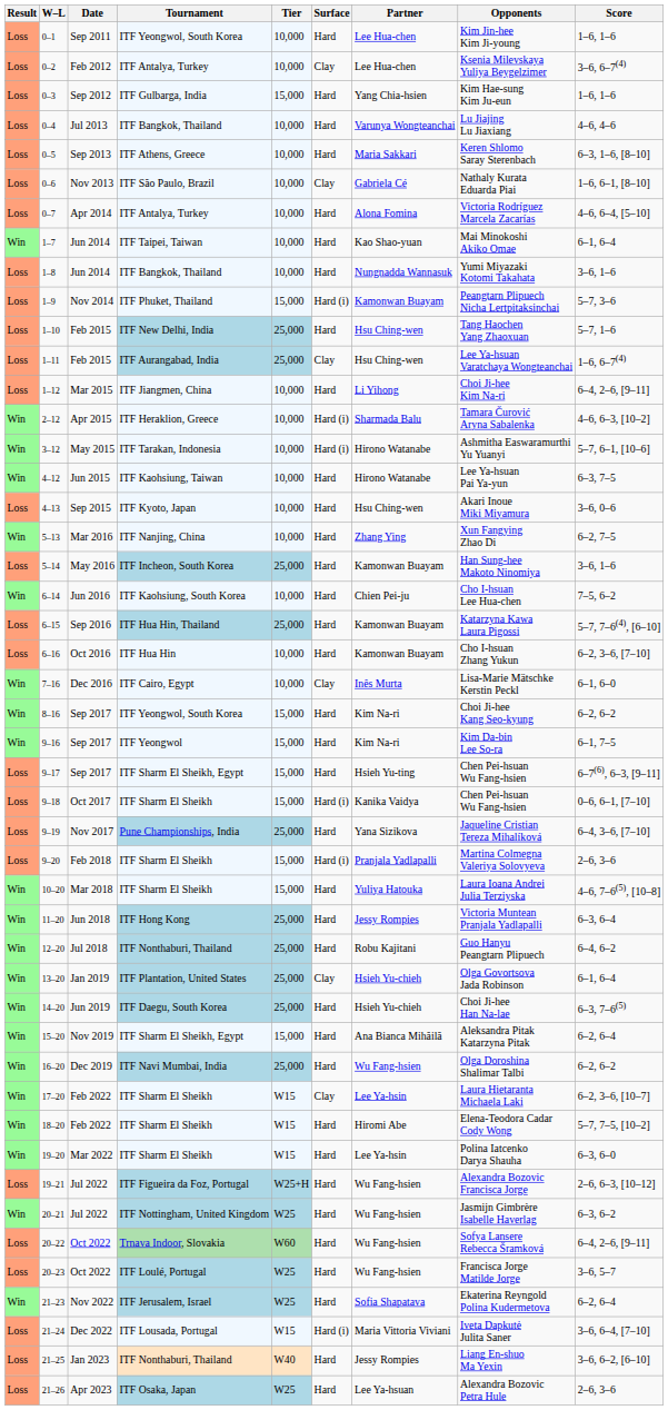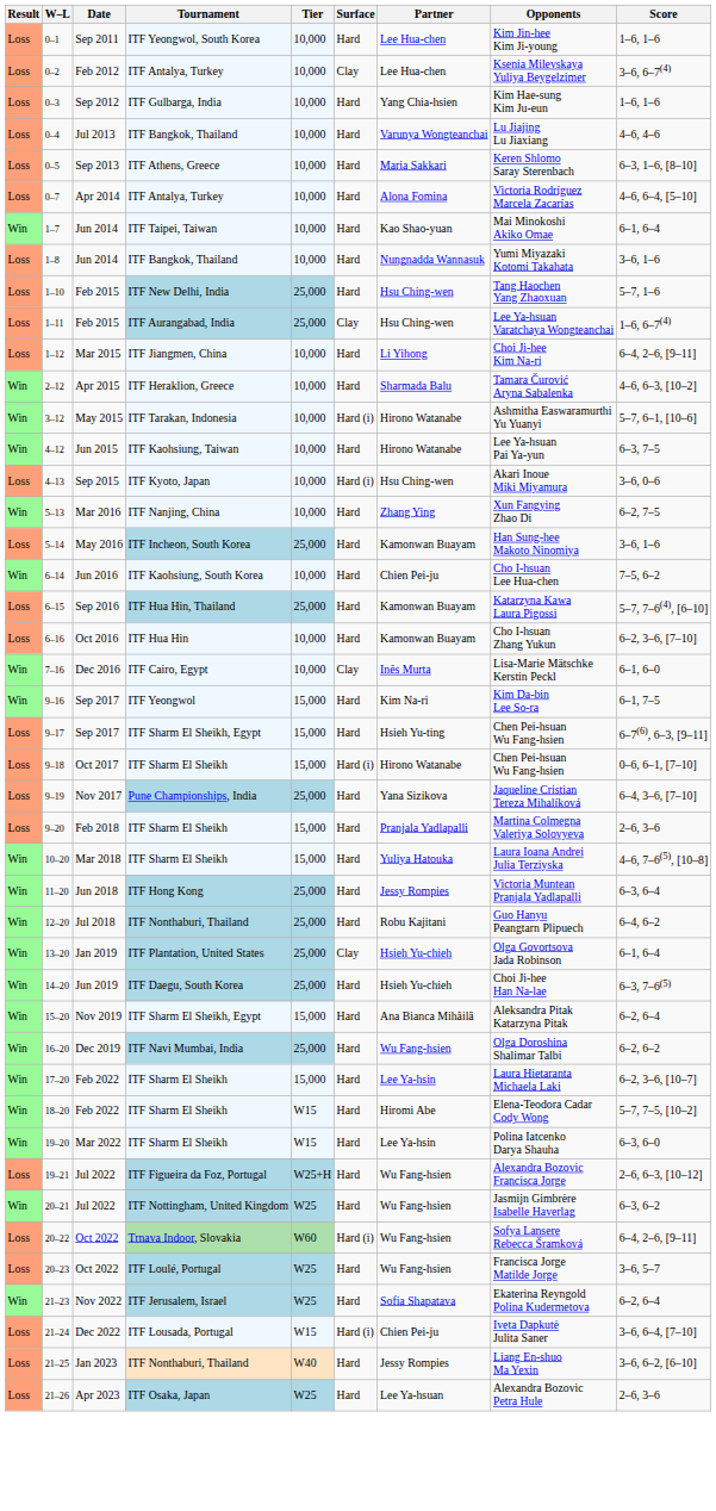 <table class="sortable wikitable">
 <tr>
 <th>Result</th>
 <th class="unsortable">W–L</th>
 <th>Date</th>
 <th>Tournament</th>
 <th>Tier</th>
 <th>Surface</th>
 <th>Partner</th>
 <th>Opponents</th>
 <th class="unsortable">Score</th>
 </tr>
 <tr>
 <td style="background:#ffa07a;">Loss</td>
 <td><small>0–1</small></td>
 <td>Sep 2011</td>
 <td style="background:#f0f8ff;">ITF Yeongwol, South Korea</td>
 <td style="background:#f0f8ff;">10,000</td>
 <td>Hard</td>
 <td> <a href='#'>Lee Hua-chen</a></td>
 <td> <a href='#'>Kim Jin-hee</a> <br>  Kim Ji-young</td>
 <td>1–6, 1–6</td>
 </tr>
 <tr>
 <td style="background:#ffa07a;">Loss</td>
 <td><small>0–2</small></td>
 <td>Feb 2012</td>
 <td style="background:#f0f8ff;">ITF Antalya, Turkey</td>
 <td style="background:#f0f8ff;">10,000</td>
 <td>Clay</td>
 <td> Lee Hua-chen</td>
 <td> <a href='#'>Ksenia Milevskaya</a> <br>  <a href='#'>Yuliya Beygelzimer</a></td>
 <td>3–6, 6–7<sup>(4)</sup></td>
 </tr>
 <tr>
 <td style="background:#ffa07a;">Loss</td>
 <td><small>0–3</small></td>
 <td>Sep 2012</td>
 <td style="background:#f0f8ff;">ITF Gulbarga, India</td>
-<td style="background:#f0f8ff;">15,000</td>
+<td style="background:#f0f8ff;">10,000</td>
 <td>Hard</td>
 <td> Yang Chia-hsien</td>
 <td> Kim Hae-sung <br>  Kim Ju-eun</td>
 <td>1–6, 1–6</td>
 </tr>
 <tr>
 <td style="background:#ffa07a;">Loss</td>
 <td><small>0–4</small></td>
 <td>Jul 2013</td>
 <td style="background:#f0f8ff;">ITF Bangkok, Thailand</td>
 <td style="background:#f0f8ff;">10,000</td>
 <td>Hard</td>
 <td> <a href='#'>Varunya Wongteanchai</a></td>
 <td> <a href='#'>Lu Jiajing</a> <br>  Lu Jiaxiang</td>
 <td>4–6, 4–6</td>
 </tr>
 <tr>
 <td style="background:#ffa07a;">Loss</td>
 <td><small>0–5</small></td>
 <td>Sep 2013</td>
 <td style="background:#f0f8ff;">ITF Athens, Greece</td>
 <td style="background:#f0f8ff;">10,000</td>
 <td>Hard</td>
 <td> <a href='#'>Maria Sakkari</a></td>
 <td> <a href='#'>Keren Shlomo</a> <br>  Saray Sterenbach</td>
 <td>6–3, 1–6, [8–10]</td>
-</tr>
-<tr>
-<td style="background:#ffa07a;">Loss</td>
-<td><small>0–6</small></td>
-<td>Nov 2013</td>
-<td style="background:#f0f8ff;">ITF São Paulo, Brazil</td>
-<td style="background:#f0f8ff;">10,000</td>
-<td>Clay</td>
-<td> <a href='#'>Gabriela Cé</a></td>
-<td> Nathaly Kurata <br>  Eduarda Piai</td>
-<td>1–6, 6–1, [8–10]</td>
 </tr>
 <tr>
 <td style="background:#ffa07a;">Loss</td>
 <td><small>0–7</small></td>
 <td>Apr 2014</td>
 <td style="background:#f0f8ff;">ITF Antalya, Turkey</td>
 <td style="background:#f0f8ff;">10,000</td>
 <td>Hard</td>
 <td> <a href='#'>Alona Fomina</a></td>
 <td> <a href='#'>Victoria Rodríguez</a> <br>  <a href='#'>Marcela Zacarías</a></td>
 <td>4–6, 6–4, [5–10]</td>
 </tr>
 <tr>
 <td style="background:#98fb98;">Win</td>
 <td><small>1–7</small></td>
 <td>Jun 2014</td>
 <td style="background:#f0f8ff;">ITF Taipei, Taiwan</td>
 <td style="background:#f0f8ff;">10,000</td>
 <td>Hard</td>
 <td> Kao Shao-yuan</td>
 <td> Mai Minokoshi <br>  <a href='#'>Akiko Omae</a></td>
 <td>6–1, 6–4</td>
 </tr>
 <tr>
 <td style="background:#ffa07a;">Loss</td>
 <td><small>1–8</small></td>
 <td>Jun 2014</td>
 <td style="background:#f0f8ff;">ITF Bangkok, Thailand</td>
 <td style="background:#f0f8ff;">10,000</td>
 <td>Hard</td>
 <td> <a href='#'>Nungnadda Wannasuk</a></td>
 <td> Yumi Miyazaki <br>  <a href='#'>Kotomi Takahata</a></td>
 <td>3–6, 1–6</td>
-</tr>
-<tr>
-<td style="background:#ffa07a;">Loss</td>
-<td><small>1–9</small></td>
-<td>Nov 2014</td>
-<td style="background:#f0f8ff;">ITF Phuket, Thailand</td>
-<td style="background:#f0f8ff;">15,000</td>
-<td>Hard (i)</td>
-<td> <a href='#'>Kamonwan Buayam</a></td>
-<td> <a href='#'>Peangtarn Plipuech</a> <br>  <a href='#'>Nicha Lertpitaksinchai</a></td>
-<td>5–7, 3–6</td>
 </tr>
 <tr>
 <td style="background:#ffa07a;">Loss</td>
 <td><small>1–10</small></td>
 <td>Feb 2015</td>
 <td style="background:lightblue;">ITF New Delhi, India</td>
 <td style="background:lightblue;">25,000</td>
 <td>Hard</td>
 <td> <a href='#'>Hsu Ching-wen</a></td>
 <td> <a href='#'>Tang Haochen</a> <br>  <a href='#'>Yang Zhaoxuan</a></td>
 <td>5–7, 1–6</td>
 </tr>
 <tr>
 <td style="background:#ffa07a;">Loss</td>
 <td><small>1–11</small></td>
 <td>Feb 2015</td>
 <td style="background:lightblue;">ITF Aurangabad, India</td>
 <td style="background:lightblue;">25,000</td>
 <td>Clay</td>
 <td> Hsu Ching-wen</td>
 <td> <a href='#'>Lee Ya-hsuan</a> <br>  <a href='#'>Varatchaya Wongteanchai</a></td>
 <td>1–6, 6–7<sup>(4)</sup></td>
 </tr>
 <tr>
 <td style="background:#ffa07a;">Loss</td>
 <td><small>1–12</small></td>
 <td>Mar 2015</td>
 <td style="background:#f0f8ff;">ITF Jiangmen, China</td>
 <td style="background:#f0f8ff;">10,000</td>
 <td>Hard</td>
 <td> <a href='#'>Li Yihong</a></td>
 <td> <a href='#'>Choi Ji-hee</a> <br>  <a href='#'>Kim Na-ri</a></td>
 <td>6–4, 2–6, [9–11]</td>
 </tr>
 <tr>
 <td style="background:#98fb98;">Win</td>
 <td><small>2–12</small></td>
 <td>Apr 2015</td>
 <td style="background:#f0f8ff;">ITF Heraklion, Greece</td>
 <td style="background:#f0f8ff;">10,000</td>
-<td>Hard (i)</td>
+<td>Hard</td>
 <td> <a href='#'>Sharmada Balu</a></td>
 <td> <a href='#'>Tamara Čurović</a> <br>  <a href='#'>Aryna Sabalenka</a></td>
 <td>4–6, 6–3, [10–2]</td>
 </tr>
 <tr>
 <td style="background:#98fb98;">Win</td>
 <td><small>3–12</small></td>
 <td>May 2015</td>
 <td style="background:#f0f8ff;">ITF Tarakan, Indonesia</td>
 <td style="background:#f0f8ff;">10,000</td>
 <td>Hard (i)</td>
 <td> Hirono Watanabe</td>
 <td> Ashmitha Easwaramurthi <br>  Yu Yuanyi</td>
 <td>5–7, 6–1, [10–6]</td>
 </tr>
 <tr>
 <td style="background:#98fb98;">Win</td>
 <td><small>4–12</small></td>
 <td>Jun 2015</td>
 <td style="background:#f0f8ff;">ITF Kaohsiung, Taiwan</td>
 <td style="background:#f0f8ff;">10,000</td>
 <td>Hard</td>
 <td> Hirono Watanabe</td>
 <td> Lee Ya-hsuan <br>  Pai Ya-yun</td>
 <td>6–3, 7–5</td>
 </tr>
 <tr>
 <td style="background:#ffa07a;">Loss</td>
 <td><small>4–13</small></td>
 <td>Sep 2015</td>
 <td style="background:#f0f8ff;">ITF Kyoto, Japan</td>
 <td style="background:#f0f8ff;">10,000</td>
-<td>Hard</td>
+<td>Hard (i)</td>
 <td> Hsu Ching-wen</td>
 <td> Akari Inoue <br>  <a href='#'>Miki Miyamura</a></td>
 <td>3–6, 0–6</td>
 </tr>
 <tr>
 <td style="background:#98fb98;">Win</td>
 <td><small>5–13</small></td>
 <td>Mar 2016</td>
 <td style="background:#f0f8ff;">ITF Nanjing, China</td>
 <td style="background:#f0f8ff;">10,000</td>
 <td>Hard</td>
 <td> <a href='#'>Zhang Ying</a></td>
 <td> <a href='#'>Xun Fangying</a> <br>  Zhao Di</td>
 <td>6–2, 7–5</td>
 </tr>
 <tr>
 <td style="background:#ffa07a;">Loss</td>
 <td><small>5–14</small></td>
 <td>May 2016</td>
 <td style="background:lightblue;">ITF Incheon, South Korea</td>
 <td style="background:lightblue;">25,000</td>
 <td>Hard</td>
 <td> Kamonwan Buayam</td>
 <td> <a href='#'>Han Sung-hee</a> <br>  <a href='#'>Makoto Ninomiya</a></td>
 <td>3–6, 1–6</td>
 </tr>
 <tr>
 <td style="background:#98fb98;">Win</td>
 <td><small>6–14</small></td>
 <td>Jun 2016</td>
 <td style="background:#f0f8ff;">ITF Kaohsiung, South Korea</td>
 <td style="background:#f0f8ff;">10,000</td>
 <td>Hard</td>
 <td> Chien Pei-ju</td>
 <td> <a href='#'>Cho I-hsuan</a> <br>  Lee Hua-chen</td>
 <td>7–5, 6–2</td>
 </tr>
 <tr>
 <td style="background:#ffa07a;">Loss</td>
 <td><small>6–15</small></td>
 <td>Sep 2016</td>
 <td style="background:lightblue;">ITF Hua Hin, Thailand</td>
 <td style="background:lightblue;">25,000</td>
 <td>Hard</td>
 <td> Kamonwan Buayam</td>
 <td> <a href='#'>Katarzyna Kawa</a> <br>  <a href='#'>Laura Pigossi</a></td>
 <td>5–7, 7–6<sup>(4)</sup>, [6–10]</td>
 </tr>
 <tr>
 <td style="background:#ffa07a;">Loss</td>
 <td><small>6–16</small></td>
 <td>Oct 2016</td>
 <td style="background:#f0f8ff;">ITF Hua Hin</td>
 <td style="background:#f0f8ff;">10,000</td>
 <td>Hard</td>
 <td> Kamonwan Buayam</td>
 <td> Cho I-hsuan <br>  Zhang Yukun</td>
 <td>6–2, 3–6, [7–10]</td>
 </tr>
 <tr>
 <td style="background:#98fb98;">Win</td>
 <td><small>7–16</small></td>
 <td>Dec 2016</td>
 <td style="background:#f0f8ff;">ITF Cairo, Egypt</td>
 <td style="background:#f0f8ff;">10,000</td>
 <td>Clay</td>
 <td> <a href='#'>Inês Murta</a></td>
 <td> Lisa-Marie Mätschke <br>  Kerstin Peckl</td>
 <td>6–1, 6–0</td>
 </tr>
 <tr>
 <td style="background:#98fb98;">Win</td>
-<td><small>8–16</small></td>
-<td>Sep 2017</td>
-<td bgcolor=#f0f8ff>ITF Yeongwol, South Korea</td>
-<td bgcolor=#f0f8ff>15,000</td>
-<td>Hard</td>
-<td> Kim Na-ri</td>
-<td> Choi Ji-hee <br>  <a href='#'>Kang Seo-kyung</a></td>
-<td>6–2, 6–2</td>
-</tr>
-<tr>
-<td style="background:#98fb98;">Win</td>
 <td><small>9–16</small></td>
 <td>Sep 2017</td>
 <td bgcolor=#f0f8ff>ITF Yeongwol</td>
 <td bgcolor=#f0f8ff>15,000</td>
 <td>Hard</td>
 <td> Kim Na-ri</td>
 <td> <a href='#'>Kim Da-bin</a> <br>  <a href='#'>Lee So-ra</a></td>
 <td>6–1, 7–5</td>
 </tr>
 <tr>
 <td style="background:#ffa07a;">Loss</td>
 <td><small>9–17</small></td>
 <td>Sep 2017</td>
 <td bgcolor=#f0f8ff>ITF Sharm El Sheikh, Egypt</td>
 <td bgcolor=#f0f8ff>15,000</td>
 <td>Hard</td>
 <td> Hsieh Yu-ting</td>
 <td> Chen Pei-hsuan <br>  Wu Fang-hsien</td>
 <td>6–7<sup>(6)</sup>, 6–3, [9–11]</td>
 </tr>
 <tr>
 <td style="background:#ffa07a;">Loss</td>
 <td><small>9–18</small></td>
 <td>Oct 2017</td>
 <td bgcolor=#f0f8ff>ITF Sharm El Sheikh</td>
 <td bgcolor=#f0f8ff>15,000</td>
 <td>Hard (i)</td>
-<td> Kanika Vaidya</td>
+<td> Hirono Watanabe</td>
 <td> Chen Pei-hsuan <br>  Wu Fang-hsien</td>
 <td>0–6, 6–1, [7–10]</td>
 </tr>
 <tr>
 <td style="background:#ffa07a;">Loss</td>
 <td><small>9–19</small></td>
 <td>Nov 2017</td>
 <td style="background:lightblue;"><a href='#'>Pune Championships</a>, India</td>
 <td style="background:lightblue;">25,000</td>
 <td>Hard</td>
 <td> Yana Sizikova</td>
 <td> <a href='#'>Jaqueline Cristian</a> <br>  <a href='#'>Tereza Mihalíková</a></td>
 <td>6–4, 3–6, [7–10]</td>
 </tr>
 <tr>
 <td style="background:#ffa07a;">Loss</td>
 <td><small>9–20</small></td>
 <td>Feb 2018</td>
 <td bgcolor=#f0f8ff>ITF Sharm El Sheikh</td>
 <td bgcolor=#f0f8ff>15,000</td>
-<td>Hard (i)</td>
+<td>Hard</td>
 <td> <a href='#'>Pranjala Yadlapalli</a></td>
 <td> <a href='#'>Martina Colmegna</a> <br>  <a href='#'>Valeriya Solovyeva</a></td>
 <td>2–6, 3–6</td>
 </tr>
 <tr>
 <td style="background:#98fb98;">Win</td>
 <td><small>10–20</small></td>
 <td>Mar 2018</td>
 <td bgcolor=#f0f8ff>ITF Sharm El Sheikh</td>
 <td bgcolor=#f0f8ff>15,000</td>
 <td>Hard</td>
 <td> <a href='#'>Yuliya Hatouka</a></td>
 <td> <a href='#'>Laura Ioana Andrei</a> <br>  <a href='#'>Julia Terziyska</a></td>
 <td>4–6, 7–6<sup>(5)</sup>, [10–8]</td>
 </tr>
 <tr>
 <td style="background:#98fb98;">Win</td>
 <td><small>11–20</small></td>
 <td>Jun 2018</td>
 <td style="background:lightblue;">ITF Hong Kong</td>
 <td style="background:lightblue;">25,000</td>
 <td>Hard</td>
 <td> <a href='#'>Jessy Rompies</a></td>
 <td> <a href='#'>Victoria Muntean</a> <br>  <a href='#'>Pranjala Yadlapalli</a></td>
 <td>6–3, 6–4</td>
 </tr>
 <tr>
 <td style="background:#98fb98;">Win</td>
 <td><small>12–20</small></td>
 <td>Jul 2018</td>
 <td style="background:lightblue;">ITF Nonthaburi, Thailand</td>
 <td style="background:lightblue;">25,000</td>
 <td>Hard</td>
 <td> Robu Kajitani</td>
 <td> <a href='#'>Guo Hanyu</a> <br>  Peangtarn Plipuech</td>
 <td>6–4, 6–2</td>
 </tr>
 <tr>
 <td style="background:#98fb98;">Win</td>
 <td><small>13–20</small></td>
 <td>Jan 2019</td>
 <td style="background:lightblue;">ITF Plantation, United States</td>
 <td style="background:lightblue;">25,000</td>
 <td>Clay</td>
 <td> <a href='#'>Hsieh Yu-chieh</a></td>
 <td> <a href='#'>Olga Govortsova</a> <br>  Jada Robinson</td>
 <td>6–1, 6–4</td>
 </tr>
 <tr>
 <td style="background:#98fb98;">Win</td>
 <td><small>14–20</small></td>
 <td>Jun 2019</td>
 <td style="background:lightblue;">ITF Daegu, South Korea</td>
 <td style="background:lightblue;">25,000</td>
 <td>Hard</td>
 <td> Hsieh Yu-chieh</td>
 <td> Choi Ji-hee <br>  <a href='#'>Han Na-lae</a></td>
 <td>6–3, 7–6<sup>(5)</sup></td>
 </tr>
 <tr>
 <td style="background:#98fb98;">Win</td>
 <td><small>15–20</small></td>
 <td>Nov 2019</td>
 <td bgcolor=#f0f8ff>ITF Sharm El Sheikh, Egypt</td>
 <td bgcolor=#f0f8ff>15,000</td>
 <td>Hard</td>
 <td> Ana Bianca Mihăilă</td>
 <td> Aleksandra Pitak <br>  Katarzyna Pitak</td>
 <td>6–2, 6–4</td>
 </tr>
 <tr>
 <td style="background:#98fb98;">Win</td>
 <td><small>16–20</small></td>
 <td>Dec 2019</td>
 <td style="background:lightblue;">ITF Navi Mumbai, India</td>
 <td style="background:lightblue;">25,000</td>
 <td>Hard</td>
 <td> <a href='#'>Wu Fang-hsien</a></td>
 <td> <a href='#'>Olga Doroshina</a> <br>  Shalimar Talbi</td>
 <td>6–2, 6–2</td>
 </tr>
 <tr>
 <td style="background:#98fb98;">Win</td>
 <td><small>17–20</small></td>
 <td>Feb 2022</td>
 <td bgcolor=#f0f8ff>ITF Sharm El Sheikh</td>
-<td bgcolor=#f0f8ff>W15</td>
-<td>Clay</td>
+<td bgcolor=#f0f8ff>15,000</td>
+<td>Hard</td>
 <td> <a href='#'>Lee Ya-hsin</a></td>
 <td> <a href='#'>Laura Hietaranta</a> <br>  <a href='#'>Michaela Laki</a></td>
 <td>6–2, 3–6, [10–7]</td>
 </tr>
 <tr>
 <td style="background:#98fb98;">Win</td>
 <td><small>18–20</small></td>
 <td>Feb 2022</td>
 <td bgcolor=#f0f8ff>ITF Sharm El Sheikh</td>
 <td bgcolor=#f0f8ff>W15</td>
 <td>Hard</td>
 <td> Hiromi Abe</td>
 <td> Elena-Teodora Cadar <br>  <a href='#'>Cody Wong</a></td>
 <td>5–7, 7–5, [10–2]</td>
 </tr>
 <tr>
 <td style="background:#98fb98;">Win</td>
 <td><small>19–20</small></td>
 <td>Mar 2022</td>
 <td bgcolor=#f0f8ff>ITF Sharm El Sheikh</td>
 <td bgcolor=#f0f8ff>W15</td>
 <td>Hard</td>
 <td> Lee Ya-hsin</td>
 <td> Polina Iatcenko <br>  Darya Shauha</td>
 <td>6–3, 6–0</td>
 </tr>
 <tr>
 <td style="background:#ffa07a;">Loss</td>
 <td><small>19–21</small></td>
 <td>Jul 2022</td>
 <td style="background:lightblue;">ITF Figueira da Foz, Portugal</td>
 <td style="background:lightblue;">W25+H</td>
 <td>Hard</td>
 <td> Wu Fang-hsien</td>
 <td> <a href='#'>Alexandra Bozovic</a> <br>  <a href='#'>Francisca Jorge</a></td>
 <td>2–6, 6–3, [10–12]</td>
 </tr>
 <tr>
 <td style="background:#98fb98;">Win</td>
 <td><small>20–21</small></td>
 <td>Jul 2022</td>
 <td style="background:lightblue;">ITF Nottingham, United Kingdom</td>
 <td style="background:lightblue;">W25</td>
 <td>Hard</td>
 <td> Wu Fang-hsien</td>
 <td> Jasmijn Gimbrère <br>  <a href='#'>Isabelle Haverlag</a></td>
 <td>6–3, 6–2</td>
 </tr>
 <tr>
 <td style="background:#ffa07a;">Loss</td>
 <td><small>20–22</small></td>
 <td><a href='#'>Oct 2022</a></td>
 <td bgcolor=addfad><a href='#'>Trnava Indoor</a>, Slovakia</td>
 <td bgcolor=addfad>W60</td>
-<td>Hard</td>
+<td>Hard (i)</td>
 <td> Wu Fang-hsien</td>
 <td> <a href='#'>Sofya Lansere</a> <br>  <a href='#'>Rebecca Šramková</a></td>
 <td>6–4, 2–6, [9–11]</td>
 </tr>
 <tr>
 <td style="background:#ffa07a;">Loss</td>
 <td><small>20–23</small></td>
 <td>Oct 2022</td>
 <td style="background:lightblue;">ITF Loulé, Portugal</td>
 <td style="background:lightblue;">W25</td>
 <td>Hard</td>
 <td> Wu Fang-hsien</td>
 <td> Francisca Jorge <br>  <a href='#'>Matilde Jorge</a></td>
 <td>3–6, 5–7</td>
 </tr>
 <tr>
 <td style="background:#98fb98;">Win</td>
 <td><small>21–23</small></td>
 <td>Nov 2022</td>
 <td style="background:lightblue;">ITF Jerusalem, Israel</td>
 <td style="background:lightblue;">W25</td>
 <td>Hard</td>
 <td> <a href='#'>Sofia Shapatava</a></td>
 <td> Ekaterina Reyngold <br>  <a href='#'>Polina Kudermetova</a></td>
 <td>6–2, 6–4</td>
 </tr>
 <tr>
 <td style="background:#ffa07a;">Loss</td>
 <td><small>21–24</small></td>
 <td>Dec 2022</td>
 <td bgcolor=#f0f8ff>ITF Lousada, Portugal</td>
 <td bgcolor=#f0f8ff>W15</td>
 <td>Hard (i)</td>
-<td> Maria Vittoria Viviani</td>
+<td> Chien Pei-ju</td>
 <td> <a href='#'>Iveta Dapkutė</a> <br>  Julita Saner</td>
 <td>3–6, 6–4, [7–10]</td>
 </tr>
 <tr>
 <td style="background:#ffa07a;">Loss</td>
 <td><small>21–25</small></td>
 <td>Jan 2023</td>
 <td bgcolor=ffe4c4>ITF Nonthaburi, Thailand</td>
 <td bgcolor=ffe4c4>W40</td>
 <td>Hard</td>
 <td> Jessy Rompies</td>
 <td> <a href='#'>Liang En-shuo</a> <br>  <a href='#'>Ma Yexin</a></td>
 <td>3–6, 6–2, [6–10]</td>
 </tr>
 <tr>
 <td style="background:#ffa07a;">Loss</td>
 <td><small>21–26</small></td>
 <td>Apr 2023</td>
 <td style="background:lightblue;">ITF Osaka, Japan</td>
 <td style="background:lightblue;">W25</td>
 <td>Hard</td>
 <td> Lee Ya-hsuan</td>
 <td> Alexandra Bozovic <br>  <a href='#'>Petra Hule</a></td>
 <td>2–6, 3–6</td>
 </tr>
 </table>
